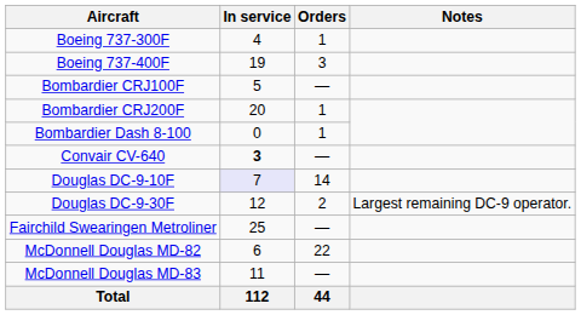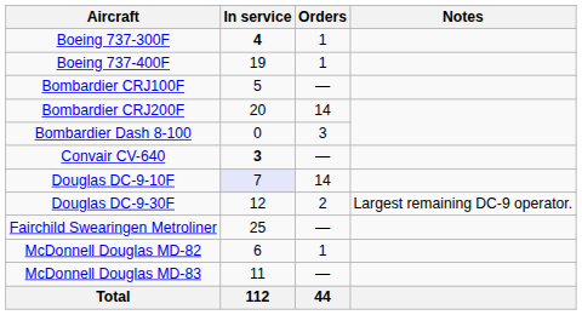 <table class="wikitable" style="margin:0.5em auto; text-align:center">
 <tr>
 <th>Aircraft</th>
 <th>In service</th>
 <th>Orders</th>
 <th>Notes</th>
 </tr>
 <tr>
 <td><a href='#'>Boeing 737-300F</a></td>
-<td align="center">4</td>
+<td align="center"><strong>4</strong></td>
 <td align="center">1</td>
 <td></td>
 </tr>
 <tr>
 <td><a href='#'>Boeing 737-400F</a></td>
 <td align="center">19</td>
-<td align="center">3</td>
+<td align="center">1</td>
 <td></td>
 </tr>
 <tr>
 <td><a href='#'>Bombardier CRJ100F</a></td>
 <td align="center">5</td>
 <td align="center">—</td>
 <td></td>
 </tr>
 <tr>
 <td><a href='#'>Bombardier CRJ200F</a></td>
 <td align="center">20</td>
-<td align="center">1</td>
+<td align="center">14</td>
 </tr>
 <tr>
 <td><a href='#'>Bombardier Dash 8-100</a></td>
 <td align="center">0</td>
-<td align="center">1</td>
+<td align="center">3</td>
 </tr>
 <tr>
 <td><a href='#'>Convair CV-640</a></td>
 <td align="center"><strong>3</strong></td>
 <td align="center">—</td>
 <td></td>
 </tr>
 <tr>
 <td><a href='#'>Douglas DC-9-10F</a></td>
 <td align="center" style="background: lavender;">7</td>
 <td align="center">14</td>
 <td colspan=2></td>
 </tr>
 <tr>
 <td><a href='#'>Douglas DC-9-30F</a></td>
 <td align="center">12</td>
 <td align="center">2</td>
 <td>Largest remaining DC-9 operator.</td>
 </tr>
 <tr>
 <td><a href='#'>Fairchild Swearingen Metroliner</a></td>
 <td align="center">25</td>
 <td align="center">—</td>
 <td></td>
 </tr>
 <tr>
 <td><a href='#'>McDonnell Douglas MD-82</a></td>
 <td align="center">6</td>
-<td align="center">22</td>
+<td align="center">1</td>
 <td></td>
 </tr>
 <tr>
 <td><a href='#'>McDonnell Douglas MD-83</a></td>
 <td align="center">11</td>
 <td align="center">—</td>
 <td></td>
 </tr>
 <tr>
 <th>Total</th>
 <th>112</th>
 <th>44</th>
 <th colspan="2"></th>
 </tr>
 </table>
